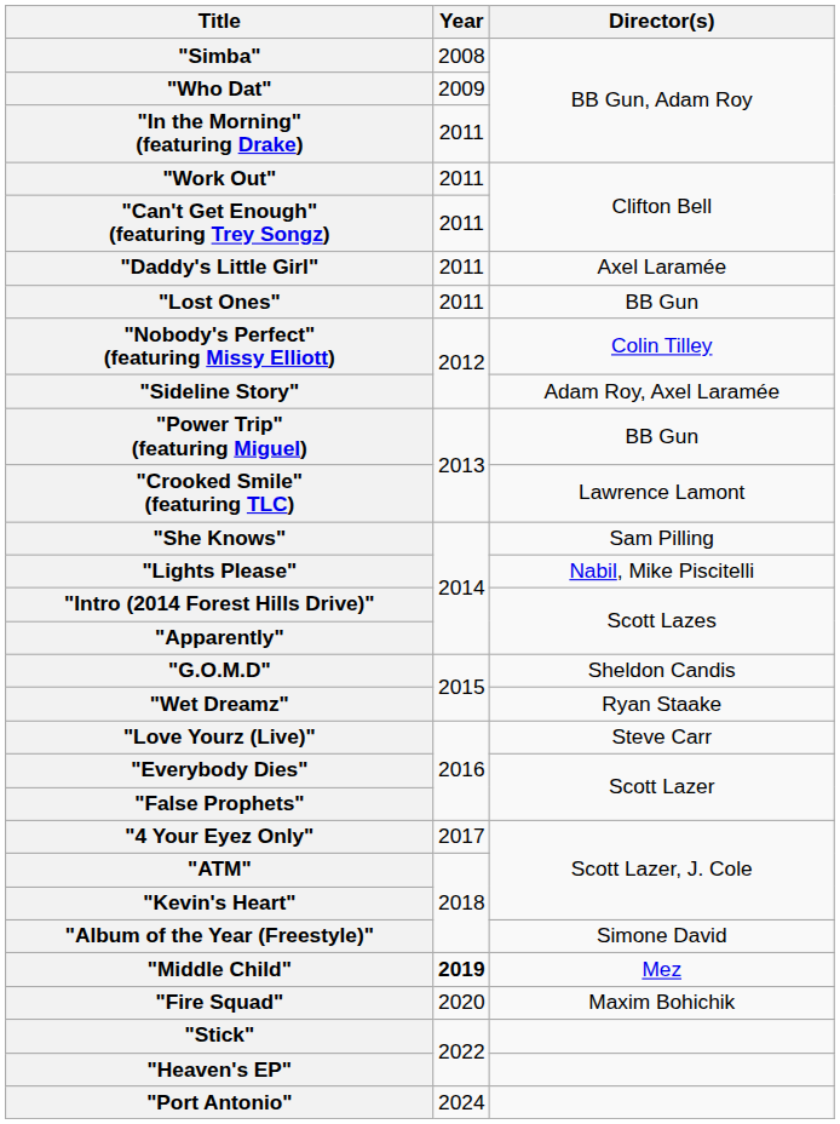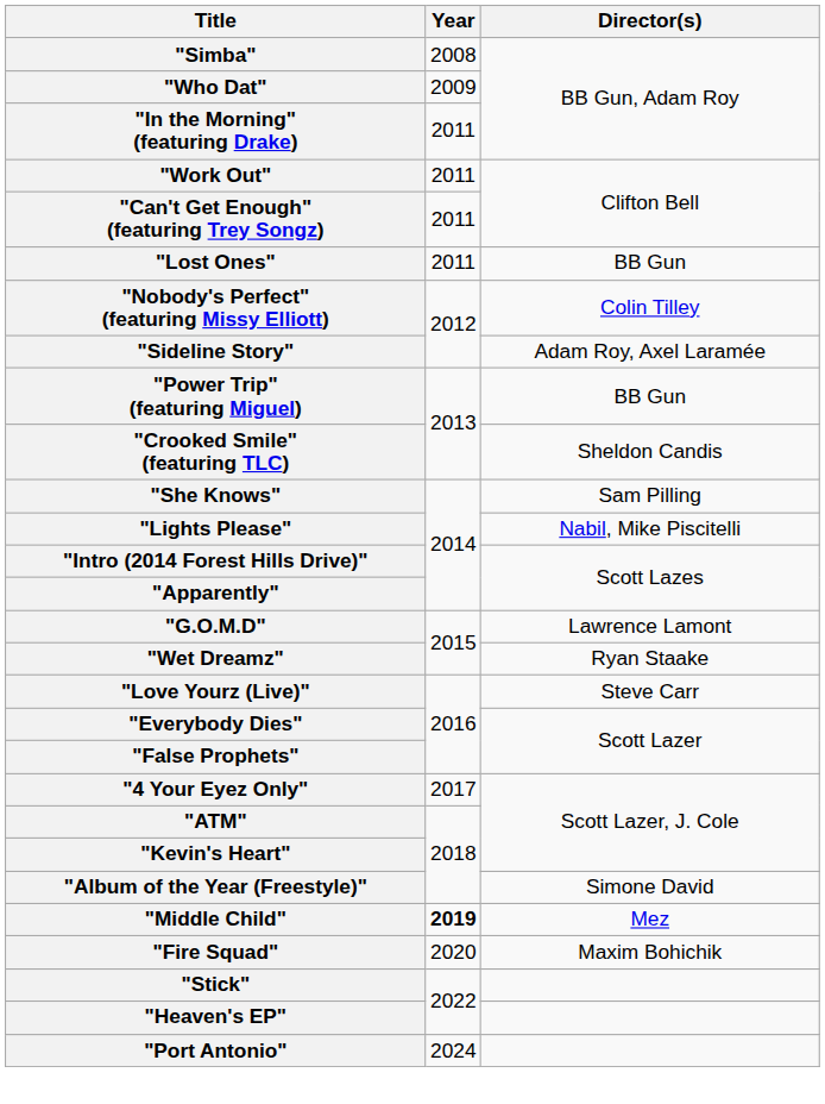 <table class="wikitable plainrowheaders" style="text-align:center;">
 <tr>
 <th style="width:20em;">Title</th>
 <th>Year</th>
 <th style="width:16em;">Director(s)</th>
 </tr>
 <tr>
 <th scope="row">"Simba"</th>
 <td>2008</td>
 <td rowspan="3">BB Gun, Adam Roy</td>
 </tr>
 <tr>
 <th scope="row">"Who Dat"</th>
 <td>2009</td>
 </tr>
 <tr>
 <th scope="row">"In the Morning"<br><span>(featuring <a href='#'>Drake</a>)</span></th>
 <td>2011</td>
 </tr>
 <tr>
 <th scope="row">"Work Out"</th>
 <td>2011</td>
 <td rowspan="2">Clifton Bell</td>
 </tr>
 <tr>
 <th scope="row">"Can't Get Enough"<br><span>(featuring <a href='#'>Trey Songz</a>)</span></th>
 <td>2011</td>
 </tr>
 <tr>
-<th scope="row">"Daddy's Little Girl"</th>
-<td>2011</td>
-<td>Axel Laramée</td>
-</tr>
-<tr>
 <th scope="row">"Lost Ones"</th>
 <td>2011</td>
 <td>BB Gun</td>
 </tr>
 <tr>
 <th scope="row">"Nobody's Perfect"<br><span>(featuring <a href='#'>Missy Elliott</a>)</span></th>
 <td rowspan="2">2012</td>
 <td><a href='#'>Colin Tilley</a></td>
 </tr>
 <tr>
 <th scope="row">"Sideline Story"</th>
 <td>Adam Roy, Axel Laramée</td>
 </tr>
 <tr>
 <th scope="row">"Power Trip"<br><span>(featuring <a href='#'>Miguel</a>)</span></th>
 <td rowspan="2">2013</td>
 <td>BB Gun</td>
 </tr>
 <tr>
 <th scope="row">"Crooked Smile"<br><span>(featuring <a href='#'>TLC</a>)</span></th>
-<td>Lawrence Lamont</td>
+<td>Sheldon Candis</td>
 </tr>
 <tr>
 <th scope="row">"She Knows" </th>
 <td rowspan="4">2014</td>
 <td>Sam Pilling</td>
 </tr>
 <tr>
 <th scope="row">"Lights Please"</th>
 <td><a href='#'>Nabil</a>, Mike Piscitelli</td>
 </tr>
 <tr>
 <th scope="row">"Intro (2014 Forest Hills Drive)"</th>
 <td rowspan="2">Scott Lazes</td>
 </tr>
 <tr>
 <th scope="row">"Apparently"</th>
 </tr>
 <tr>
 <th scope="row">"G.O.M.D"</th>
 <td rowspan="2">2015</td>
-<td>Sheldon Candis</td>
+<td>Lawrence Lamont</td>
 </tr>
 <tr>
 <th scope="row">"Wet Dreamz"</th>
 <td>Ryan Staake</td>
 </tr>
 <tr>
 <th scope="row">"Love Yourz (Live)"</th>
 <td rowspan="3">2016</td>
 <td>Steve Carr</td>
 </tr>
 <tr>
 <th scope="row">"Everybody Dies"</th>
 <td rowspan="2">Scott Lazer</td>
 </tr>
 <tr>
 <th scope="row">"False Prophets"</th>
 </tr>
 <tr>
 <th scope="row">"4 Your Eyez Only"</th>
 <td rowspan="1">2017</td>
 <td rowspan="3">Scott Lazer, J. Cole</td>
 </tr>
 <tr>
 <th scope="row">"ATM"</th>
 <td rowspan="3">2018</td>
 </tr>
 <tr>
 <th scope="row">"Kevin's Heart"</th>
 </tr>
 <tr>
 <th scope="row">"Album of the Year (Freestyle)"</th>
 <td>Simone David</td>
 </tr>
 <tr>
 <th scope="row">"Middle Child"</th>
 <td><strong>2019</strong></td>
 <td><a href='#'>Mez</a></td>
 </tr>
 <tr>
 <th scope="row">"Fire Squad"</th>
 <td>2020</td>
 <td>Maxim Bohichik</td>
 </tr>
 <tr>
 <th>"Stick"</th>
 <td rowspan="2">2022</td>
 <td></td>
 </tr>
 <tr>
 <th>"Heaven's EP"</th>
 <td></td>
 </tr>
 <tr>
 <th>"Port Antonio"</th>
 <td>2024</td>
 <td></td>
 </tr>
 </table>
